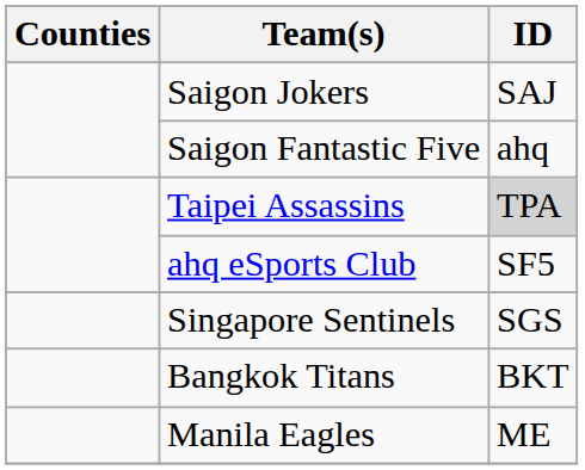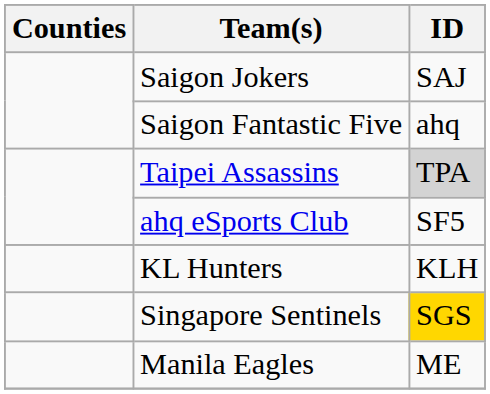 <table class="wikitable">
 <tr>
 <th>Counties</th>
 <th>Team(s)</th>
 <th>ID</th>
 </tr>
 <tr>
 <td rowspan=2></td>
 <td> Saigon Jokers</td>
 <td>SAJ</td>
 </tr>
 <tr>
 <td> Saigon Fantastic Five</td>
 <td>ahq</td>
 </tr>
 <tr>
 <td rowspan=2></td>
 <td> <a href='#'>Taipei Assassins</a></td>
 <td style="background: lightgrey;">TPA</td>
 </tr>
 <tr>
 <td> <a href='#'>ahq eSports Club</a></td>
 <td>SF5</td>
 </tr>
 <tr>
 <td></td>
-<td> Singapore Sentinels</td>
-<td>SGS</td>
+<td> KL Hunters</td>
+<td>KLH</td>
 </tr>
 <tr>
 <td></td>
-<td> Bangkok Titans</td>
-<td>BKT</td>
+<td> Singapore Sentinels</td>
+<td style="background: gold;">SGS</td>
 </tr>
 <tr>
 <td></td>
 <td> Manila Eagles</td>
 <td>ME</td>
 </tr>
 <tr>
 </tr>
 </table>
